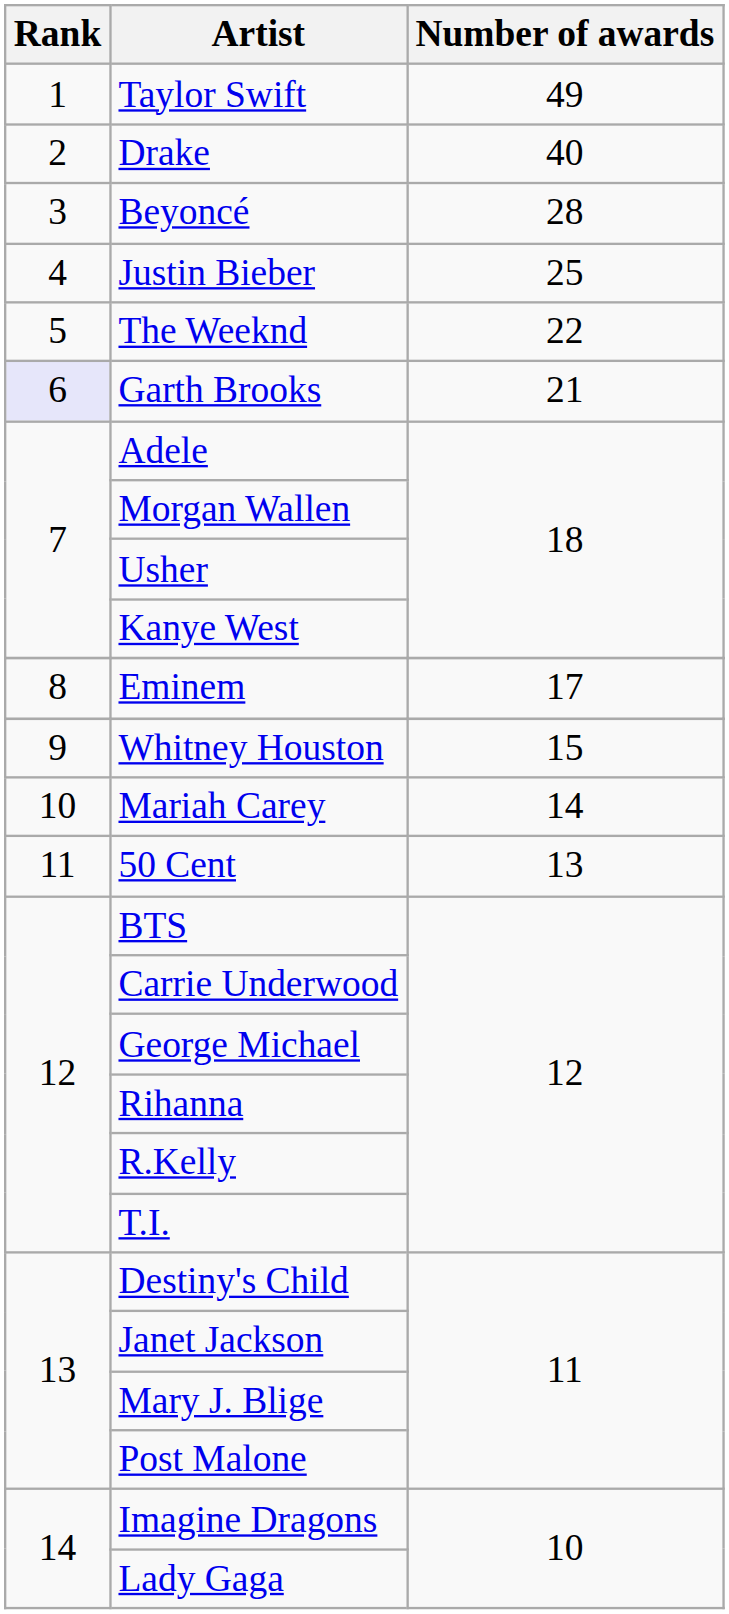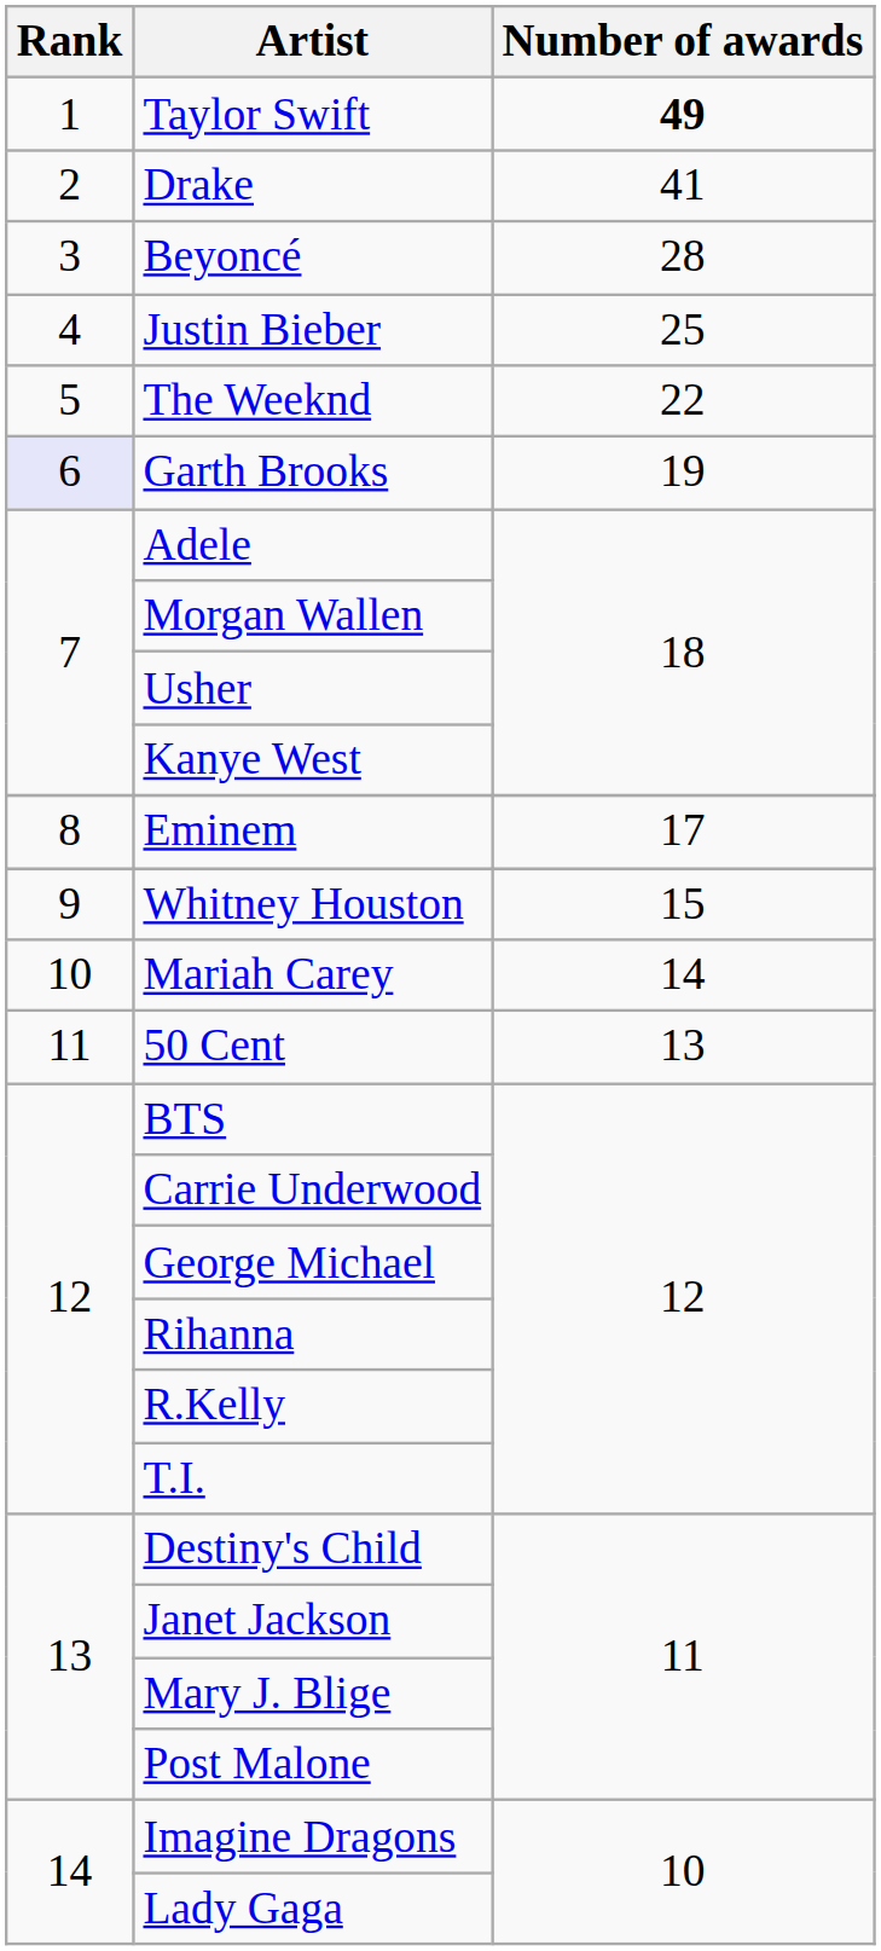 <table class="wikitable" style="text-align:center">
 <tr>
 <th>Rank</th>
 <th>Artist</th>
 <th>Number of awards</th>
 </tr>
 <tr>
 <td>1</td>
 <td align="left"><a href='#'>Taylor Swift</a></td>
-<td>49</td>
+<td><strong>49</strong></td>
 </tr>
 <tr>
 <td>2</td>
 <td align="left"><a href='#'>Drake</a></td>
-<td>40</td>
+<td>41</td>
 </tr>
 <tr>
 <td>3</td>
 <td align="left"><a href='#'>Beyoncé</a></td>
 <td>28</td>
 </tr>
 <tr>
 <td>4</td>
 <td align="left"><a href='#'>Justin Bieber</a></td>
 <td>25</td>
 </tr>
 <tr>
 <td>5</td>
 <td align="left"><a href='#'>The Weeknd</a></td>
 <td>22</td>
 </tr>
 <tr>
 <td style="background: lavender;">6</td>
 <td align="left"><a href='#'>Garth Brooks</a></td>
-<td>21</td>
+<td>19</td>
 </tr>
 <tr>
 <td rowspan="4">7</td>
 <td align="left"><a href='#'>Adele</a></td>
 <td rowspan="4">18</td>
 </tr>
 <tr>
 <td align="left"><a href='#'>Morgan Wallen</a></td>
 </tr>
 <tr>
 <td align="left"><a href='#'>Usher</a></td>
 </tr>
 <tr>
 <td align="left"><a href='#'>Kanye West</a></td>
 </tr>
 <tr>
 </tr>
 <tr>
 <td>8</td>
 <td align="left"><a href='#'>Eminem</a></td>
 <td>17</td>
 </tr>
 <tr>
 </tr>
 <tr>
 <td>9</td>
 <td align="left"><a href='#'>Whitney Houston</a></td>
 <td>15</td>
 </tr>
 <tr>
 <td>10</td>
 <td align="left"><a href='#'>Mariah Carey</a></td>
 <td>14</td>
 </tr>
 <tr>
 <td>11</td>
 <td align="left"><a href='#'>50 Cent</a></td>
 <td>13</td>
 </tr>
 <tr>
 <td rowspan="6">12</td>
 <td align="left"><a href='#'>BTS</a></td>
 <td rowspan="6">12</td>
 </tr>
 <tr>
 <td align="left"><a href='#'>Carrie Underwood</a></td>
 </tr>
 <tr>
 <td align="left"><a href='#'>George Michael</a></td>
 </tr>
 <tr>
 <td align="left"><a href='#'>Rihanna</a></td>
 </tr>
 <tr>
 <td align="left"><a href='#'>R.Kelly</a></td>
 </tr>
 <tr>
 <td align="left"><a href='#'>T.I.</a></td>
 </tr>
 <tr>
 <td rowspan="4">13</td>
 <td align="left"><a href='#'>Destiny's Child</a></td>
 <td rowspan="4">11</td>
 </tr>
 <tr>
 <td align="left"><a href='#'>Janet Jackson</a></td>
 </tr>
 <tr>
 <td align="left"><a href='#'>Mary J. Blige</a></td>
 </tr>
 <tr>
 <td align="left"><a href='#'>Post Malone</a></td>
 </tr>
 <tr>
 <td rowspan="2">14</td>
 <td align="left"><a href='#'>Imagine Dragons</a></td>
 <td rowspan="2">10</td>
 </tr>
 <tr>
 <td align="left"><a href='#'>Lady Gaga</a></td>
 </tr>
 </table>
